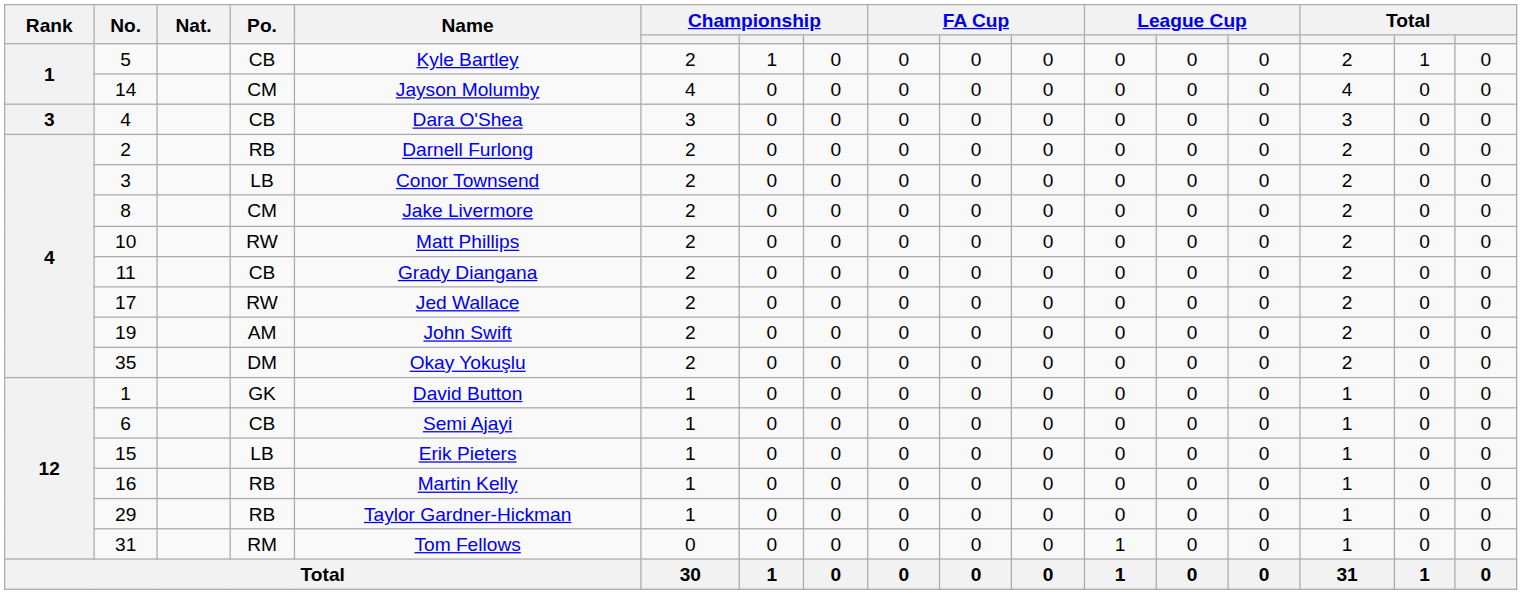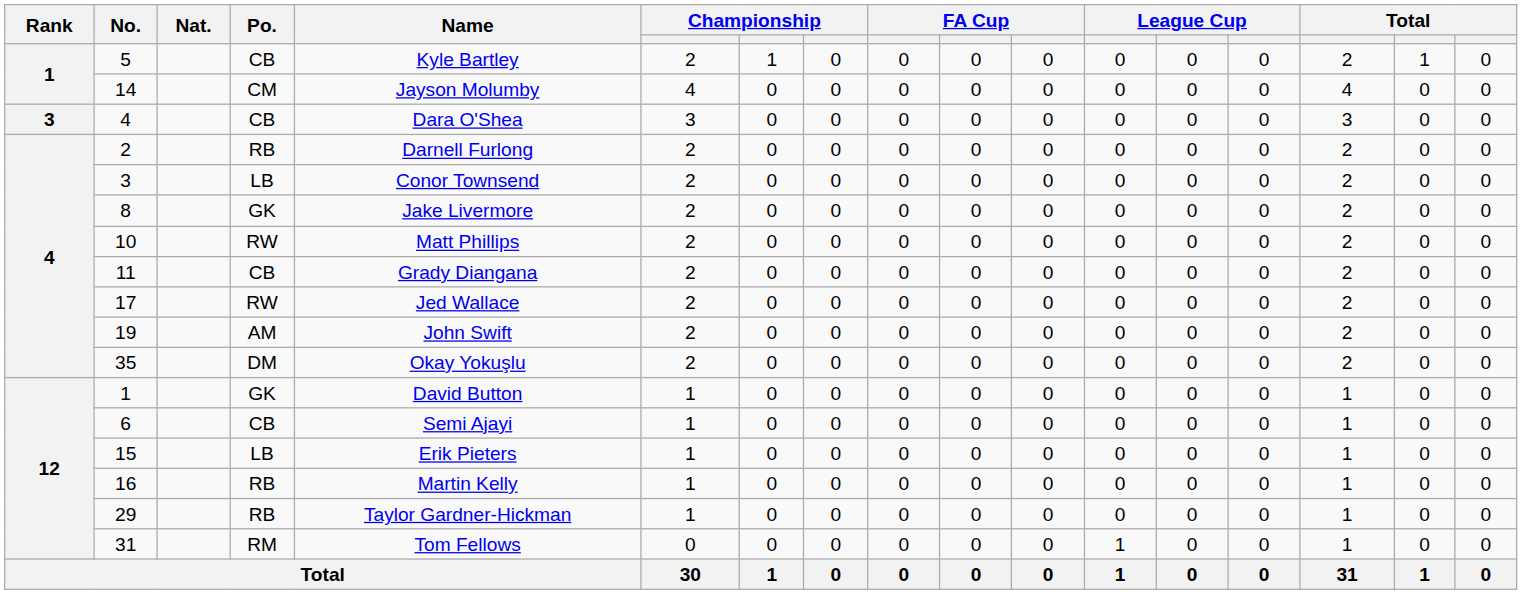 <table class="wikitable" style="text-align:center; font-size:95%; width:95%;">
 <tr>
 <th rowspan=2>Rank</th>
 <th rowspan=2>No.</th>
 <th rowspan=2>Nat.</th>
 <th rowspan=2>Po.</th>
 <th rowspan=2>Name</th>
 <th colspan=3 width=100px><a href='#'>Championship</a></th>
 <th colspan=3 width=100px><a href='#'>FA Cup</a></th>
 <th colspan=3 width=100px><a href='#'>League Cup</a></th>
 <th colspan=3 width=100px>Total</th>
 </tr>
 <tr>
 <th></th>
 <th></th>
 <th></th>
 <th></th>
 <th></th>
 <th></th>
 <th></th>
 <th></th>
 <th></th>
 <th></th>
 <th></th>
 <th></th>
 </tr>
 <tr>
 <th rowspan=2>1</th>
 <td>5</td>
 <td></td>
 <td>CB</td>
 <td><a href='#'>Kyle Bartley</a></td>
 <td>2</td>
 <td>1</td>
 <td>0</td>
 <td>0</td>
 <td>0</td>
 <td>0</td>
 <td>0</td>
 <td>0</td>
 <td>0</td>
 <td>2</td>
 <td>1</td>
 <td>0</td>
 </tr>
 <tr>
 <td>14</td>
 <td></td>
 <td>CM</td>
 <td><a href='#'>Jayson Molumby</a></td>
 <td>4</td>
 <td>0</td>
 <td>0</td>
 <td>0</td>
 <td>0</td>
 <td>0</td>
 <td>0</td>
 <td>0</td>
 <td>0</td>
 <td>4</td>
 <td>0</td>
 <td>0</td>
 </tr>
 <tr>
 <th rowspan=1>3</th>
 <td>4</td>
 <td></td>
 <td>CB</td>
 <td><a href='#'>Dara O'Shea</a></td>
 <td>3</td>
 <td>0</td>
 <td>0</td>
 <td>0</td>
 <td>0</td>
 <td>0</td>
 <td>0</td>
 <td>0</td>
 <td>0</td>
 <td>3</td>
 <td>0</td>
 <td>0</td>
 </tr>
 <tr>
 <th rowspan=8>4</th>
 <td>2</td>
 <td></td>
 <td>RB</td>
 <td><a href='#'>Darnell Furlong</a></td>
 <td>2</td>
 <td>0</td>
 <td>0</td>
 <td>0</td>
 <td>0</td>
 <td>0</td>
 <td>0</td>
 <td>0</td>
 <td>0</td>
 <td>2</td>
 <td>0</td>
 <td>0</td>
 </tr>
 <tr>
 <td>3</td>
 <td></td>
 <td>LB</td>
 <td><a href='#'>Conor Townsend</a></td>
 <td>2</td>
 <td>0</td>
 <td>0</td>
 <td>0</td>
 <td>0</td>
 <td>0</td>
 <td>0</td>
 <td>0</td>
 <td>0</td>
 <td>2</td>
 <td>0</td>
 <td>0</td>
 </tr>
 <tr>
 <td>8</td>
 <td></td>
-<td>CM</td>
+<td>GK</td>
 <td><a href='#'>Jake Livermore</a></td>
 <td>2</td>
 <td>0</td>
 <td>0</td>
 <td>0</td>
 <td>0</td>
 <td>0</td>
 <td>0</td>
 <td>0</td>
 <td>0</td>
 <td>2</td>
 <td>0</td>
 <td>0</td>
 </tr>
 <tr>
 <td>10</td>
 <td></td>
 <td>RW</td>
 <td><a href='#'>Matt Phillips</a></td>
 <td>2</td>
 <td>0</td>
 <td>0</td>
 <td>0</td>
 <td>0</td>
 <td>0</td>
 <td>0</td>
 <td>0</td>
 <td>0</td>
 <td>2</td>
 <td>0</td>
 <td>0</td>
 </tr>
 <tr>
 <td>11</td>
 <td></td>
 <td>CB</td>
 <td><a href='#'>Grady Diangana</a></td>
 <td>2</td>
 <td>0</td>
 <td>0</td>
 <td>0</td>
 <td>0</td>
 <td>0</td>
 <td>0</td>
 <td>0</td>
 <td>0</td>
 <td>2</td>
 <td>0</td>
 <td>0</td>
 </tr>
 <tr>
 <td>17</td>
 <td></td>
 <td>RW</td>
 <td><a href='#'>Jed Wallace</a></td>
 <td>2</td>
 <td>0</td>
 <td>0</td>
 <td>0</td>
 <td>0</td>
 <td>0</td>
 <td>0</td>
 <td>0</td>
 <td>0</td>
 <td>2</td>
 <td>0</td>
 <td>0</td>
 </tr>
 <tr>
 <td>19</td>
 <td></td>
 <td>AM</td>
 <td><a href='#'>John Swift</a></td>
 <td>2</td>
 <td>0</td>
 <td>0</td>
 <td>0</td>
 <td>0</td>
 <td>0</td>
 <td>0</td>
 <td>0</td>
 <td>0</td>
 <td>2</td>
 <td>0</td>
 <td>0</td>
 </tr>
 <tr>
 <td>35</td>
 <td></td>
 <td>DM</td>
 <td><a href='#'>Okay Yokuşlu</a></td>
 <td>2</td>
 <td>0</td>
 <td>0</td>
 <td>0</td>
 <td>0</td>
 <td>0</td>
 <td>0</td>
 <td>0</td>
 <td>0</td>
 <td>2</td>
 <td>0</td>
 <td>0</td>
 </tr>
 <tr>
 <th rowspan=6>12</th>
 <td>1</td>
 <td></td>
 <td>GK</td>
 <td><a href='#'>David Button</a></td>
 <td>1</td>
 <td>0</td>
 <td>0</td>
 <td>0</td>
 <td>0</td>
 <td>0</td>
 <td>0</td>
 <td>0</td>
 <td>0</td>
 <td>1</td>
 <td>0</td>
 <td>0</td>
 </tr>
 <tr>
 <td>6</td>
 <td></td>
 <td>CB</td>
 <td><a href='#'>Semi Ajayi</a></td>
 <td>1</td>
 <td>0</td>
 <td>0</td>
 <td>0</td>
 <td>0</td>
 <td>0</td>
 <td>0</td>
 <td>0</td>
 <td>0</td>
 <td>1</td>
 <td>0</td>
 <td>0</td>
 </tr>
 <tr>
 <td>15</td>
 <td></td>
 <td>LB</td>
 <td><a href='#'>Erik Pieters</a></td>
 <td>1</td>
 <td>0</td>
 <td>0</td>
 <td>0</td>
 <td>0</td>
 <td>0</td>
 <td>0</td>
 <td>0</td>
 <td>0</td>
 <td>1</td>
 <td>0</td>
 <td>0</td>
 </tr>
 <tr>
 <td>16</td>
 <td></td>
 <td>RB</td>
 <td><a href='#'>Martin Kelly</a></td>
 <td>1</td>
 <td>0</td>
 <td>0</td>
 <td>0</td>
 <td>0</td>
 <td>0</td>
 <td>0</td>
 <td>0</td>
 <td>0</td>
 <td>1</td>
 <td>0</td>
 <td>0</td>
 </tr>
 <tr>
 <td>29</td>
 <td></td>
 <td>RB</td>
 <td><a href='#'>Taylor Gardner-Hickman</a></td>
 <td>1</td>
 <td>0</td>
 <td>0</td>
 <td>0</td>
 <td>0</td>
 <td>0</td>
 <td>0</td>
 <td>0</td>
 <td>0</td>
 <td>1</td>
 <td>0</td>
 <td>0</td>
 </tr>
 <tr>
 <td>31</td>
 <td></td>
 <td>RM</td>
 <td><a href='#'>Tom Fellows</a></td>
 <td>0</td>
 <td>0</td>
 <td>0</td>
 <td>0</td>
 <td>0</td>
 <td>0</td>
 <td>1</td>
 <td>0</td>
 <td>0</td>
 <td>1</td>
 <td>0</td>
 <td>0</td>
 </tr>
 <tr>
 <th colspan=5>Total</th>
 <th>30</th>
 <th>1</th>
 <th>0</th>
 <th>0</th>
 <th>0</th>
 <th>0</th>
 <th>1</th>
 <th>0</th>
 <th>0</th>
 <th>31</th>
 <th>1</th>
 <th>0</th>
 </tr>
 </table>
